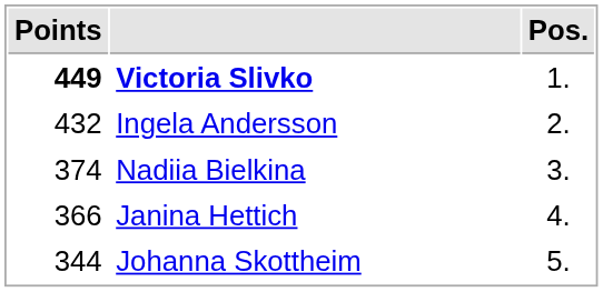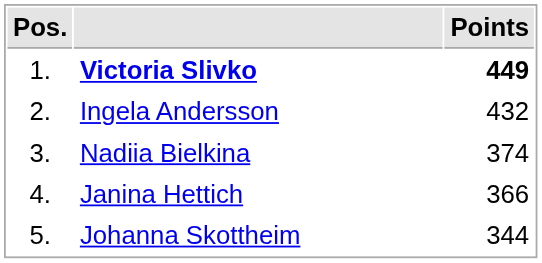 <table cellspacing="1" cellpadding="3" style="border:1px solid #AAAAAA;font-size:90%">
 <tr bgcolor="#E4E4E4">
+<th style="border-bottom:1px solid #AAAAAA" width=10>Pos.</th>
+<th style="border-bottom:1px solid #AAAAAA" width=200></th>
 <th style="border-bottom:1px solid #AAAAAA" width=20>Points</th>
-<th style="border-bottom:1px solid #AAAAAA" width=200></th>
-<th style="border-bottom:1px solid #AAAAAA" width=10>Pos.</th>
 </tr>
 <tr>
+<td align=center>1.</td>
+<td><strong> <a href='#'>Victoria Slivko</a></strong></td>
 <td align=right><strong>449</strong></td>
-<td><strong> <a href='#'>Victoria Slivko</a></strong></td>
-<td align=center>1.</td>
 </tr>
 <tr>
+<td align=center>2.</td>
+<td> <a href='#'>Ingela Andersson</a></td>
 <td align=right>432</td>
-<td> <a href='#'>Ingela Andersson</a></td>
-<td align=center>2.</td>
 </tr>
 <tr>
+<td align=center>3.</td>
+<td> <a href='#'>Nadiia Bielkina</a></td>
 <td align=right>374</td>
-<td> <a href='#'>Nadiia Bielkina</a></td>
-<td align=center>3.</td>
 </tr>
 <tr>
+<td align=center>4.</td>
+<td> <a href='#'>Janina Hettich</a></td>
 <td align=right>366</td>
-<td> <a href='#'>Janina Hettich</a></td>
-<td align=center>4.</td>
 </tr>
 <tr>
+<td align=center>5.</td>
+<td> <a href='#'>Johanna Skottheim</a></td>
 <td align=right>344</td>
-<td> <a href='#'>Johanna Skottheim</a></td>
-<td align=center>5.</td>
 </tr>
 </table>
